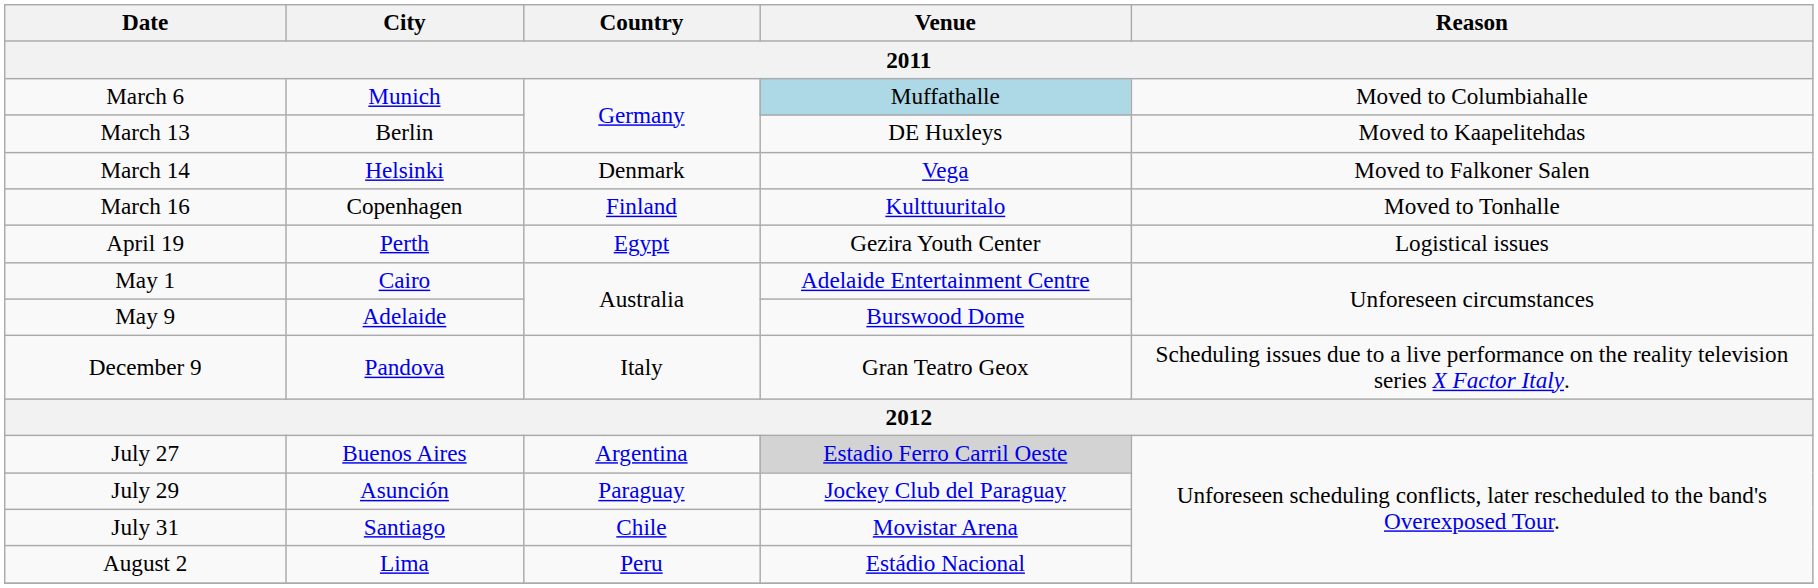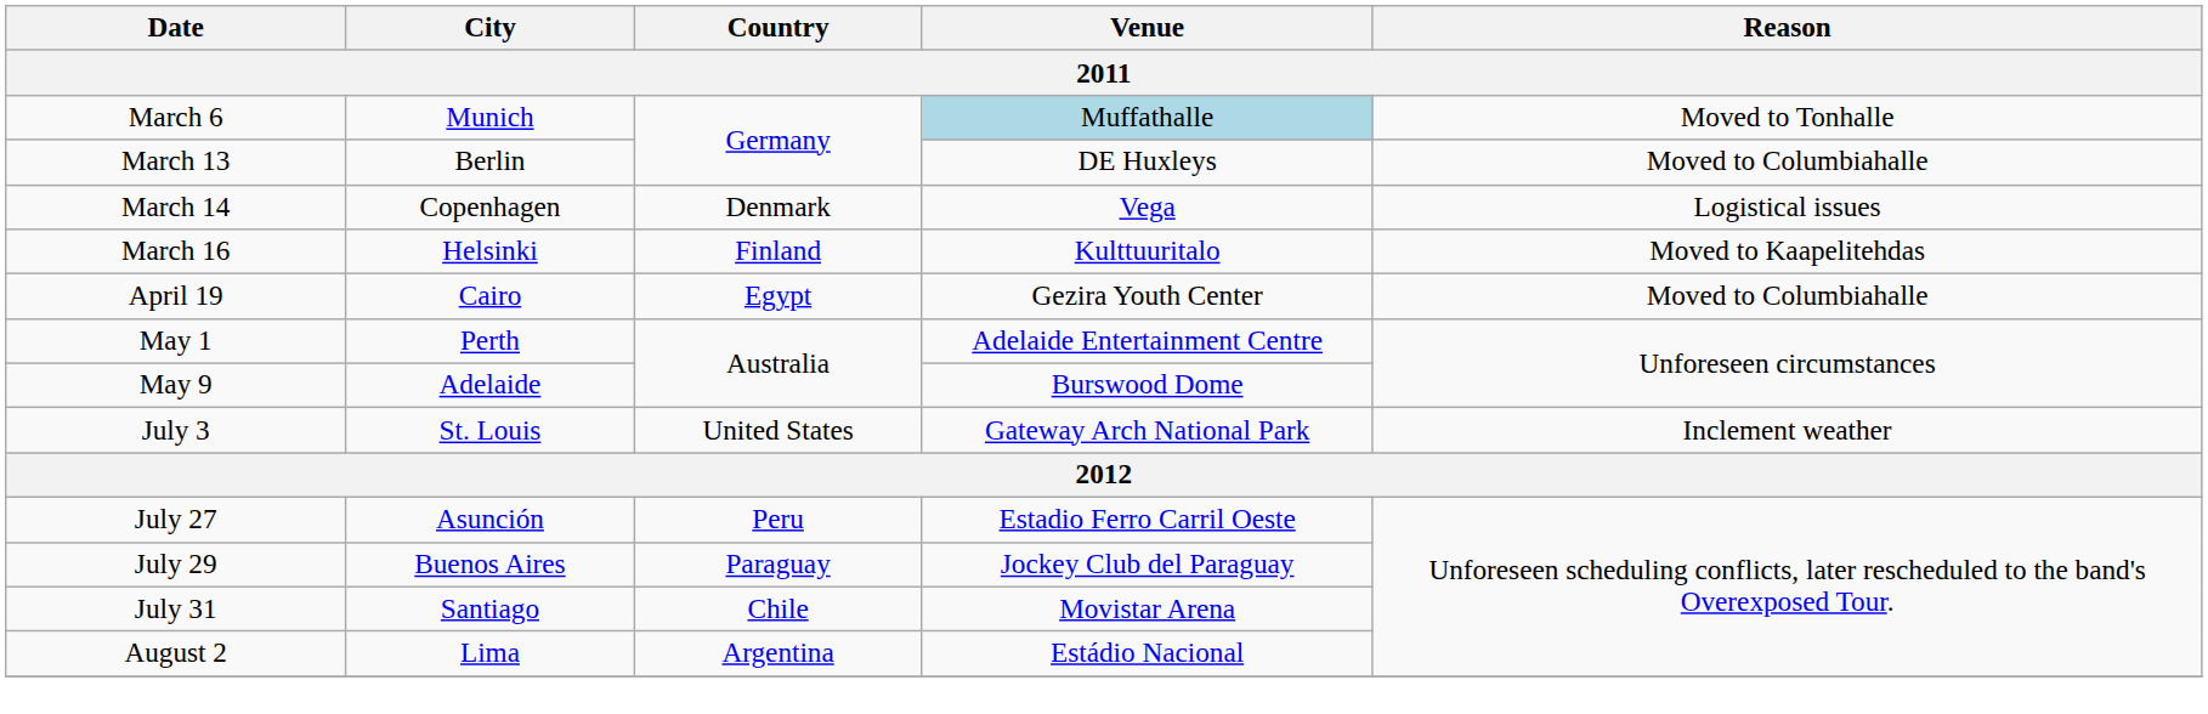 <table class="wikitable" style="text-align:center;">
 <tr>
 <th scope="col" style="width:12em;">Date</th>
 <th scope="col" style="width:10em;">City</th>
 <th scope="col" style="width:10em;">Country</th>
 <th scope="col" style="width:16em;">Venue</th>
 <th scope="col" style="width:30em;">Reason</th>
 </tr>
 <tr>
 <th colspan="5"><strong>2011</strong></th>
 </tr>
 <tr>
 <td>March 6</td>
 <td><a href='#'>Munich</a></td>
 <td rowspan="2"><a href='#'>Germany</a></td>
 <td style="background: lightblue;">Muffathalle</td>
-<td>Moved to Columbiahalle</td>
+<td>Moved to Tonhalle</td>
 </tr>
 <tr>
 <td>March 13</td>
 <td>Berlin</td>
 <td>DE Huxleys</td>
+<td>Moved to Columbiahalle</td>
+</tr>
+<tr>
+<td>March 14</td>
+<td>Copenhagen</td>
+<td>Denmark</td>
+<td><a href='#'>Vega</a></td>
+<td>Logistical issues</td>
+</tr>
+<tr>
+<td>March 16</td>
+<td><a href='#'>Helsinki</a></td>
+<td><a href='#'>Finland</a></td>
+<td><a href='#'>Kulttuuritalo</a></td>
 <td>Moved to Kaapelitehdas</td>
 </tr>
 <tr>
-<td>March 14</td>
-<td><a href='#'>Helsinki</a></td>
-<td>Denmark</td>
-<td><a href='#'>Vega</a></td>
-<td>Moved to Falkoner Salen</td>
-</tr>
-<tr>
-<td>March 16</td>
-<td>Copenhagen</td>
-<td><a href='#'>Finland</a></td>
-<td><a href='#'>Kulttuuritalo</a></td>
-<td>Moved to Tonhalle</td>
-</tr>
-<tr>
 <td>April 19</td>
-<td><a href='#'>Perth</a></td>
+<td><a href='#'>Cairo</a></td>
 <td><a href='#'>Egypt</a></td>
 <td>Gezira Youth Center</td>
-<td>Logistical issues</td>
+<td>Moved to Columbiahalle</td>
 </tr>
 <tr>
 <td>May 1</td>
-<td><a href='#'>Cairo</a></td>
+<td><a href='#'>Perth</a></td>
 <td rowspan="2">Australia</td>
 <td><a href='#'>Adelaide Entertainment Centre</a></td>
 <td rowspan="2">Unforeseen circumstances</td>
 </tr>
 <tr>
 <td>May 9</td>
 <td><a href='#'>Adelaide</a></td>
 <td><a href='#'>Burswood Dome</a></td>
 </tr>
 <tr>
-<td>December 9</td>
-<td><a href='#'>Pandova</a></td>
-<td>Italy</td>
-<td>Gran Teatro Geox</td>
-<td>Scheduling issues due to a live performance on the reality television series <em><a href='#'>X Factor Italy</a></em>.</td>
+<td>July 3</td>
+<td><a href='#'>St. Louis</a></td>
+<td>United States</td>
+<td><a href='#'>Gateway Arch National Park</a></td>
+<td>Inclement weather</td>
 </tr>
 <tr>
 <th colspan="5"><strong>2012</strong></th>
 </tr>
 <tr>
 <td>July 27</td>
-<td><a href='#'>Buenos Aires</a></td>
-<td><a href='#'>Argentina</a></td>
-<td style="background: lightgrey;"><a href='#'>Estadio Ferro Carril Oeste</a></td>
+<td><a href='#'>Asunción</a></td>
+<td><a href='#'>Peru</a></td>
+<td><a href='#'>Estadio Ferro Carril Oeste</a></td>
 <td rowspan="4">Unforeseen scheduling conflicts, later rescheduled to the band's <a href='#'>Overexposed Tour</a>.</td>
 </tr>
 <tr>
 <td>July 29</td>
-<td><a href='#'>Asunción</a></td>
+<td><a href='#'>Buenos Aires</a></td>
 <td><a href='#'>Paraguay</a></td>
 <td><a href='#'>Jockey Club del Paraguay</a></td>
 </tr>
 <tr>
 <td>July 31</td>
 <td><a href='#'>Santiago</a></td>
 <td><a href='#'>Chile</a></td>
 <td><a href='#'>Movistar Arena</a></td>
 </tr>
 <tr>
 <td>August 2</td>
 <td><a href='#'>Lima</a></td>
-<td><a href='#'>Peru</a></td>
+<td><a href='#'>Argentina</a></td>
 <td><a href='#'>Estádio Nacional</a></td>
 </tr>
 <tr>
 </tr>
 </table>
